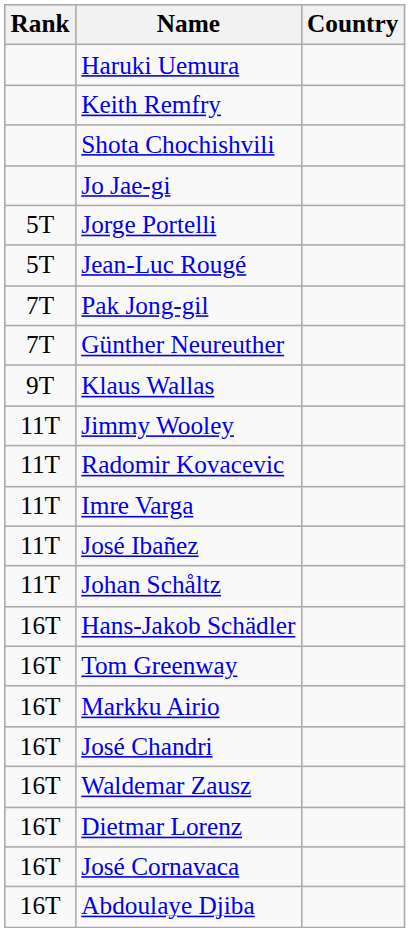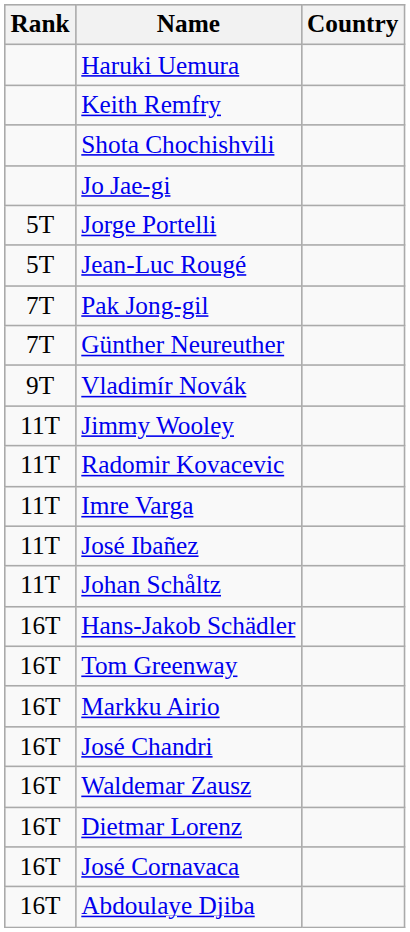 <table class="wikitable sortable" style="text-align:center">
 <tr>
 <th>Rank</th>
 <th>Name</th>
 <th>Country</th>
 </tr>
 <tr>
 <td></td>
 <td align="left"><a href='#'>Haruki Uemura</a></td>
 <td align="left"></td>
 </tr>
 <tr>
 <td></td>
 <td align="left"><a href='#'>Keith Remfry</a></td>
 <td align="left"></td>
 </tr>
 <tr>
 <td></td>
 <td align="left"><a href='#'>Shota Chochishvili</a></td>
 <td align="left"></td>
 </tr>
 <tr>
 <td></td>
 <td align="left"><a href='#'>Jo Jae-gi</a></td>
 <td align="left"></td>
 </tr>
 <tr>
 <td>5T</td>
 <td align="left"><a href='#'>Jorge Portelli</a></td>
 <td align="left"></td>
 </tr>
 <tr>
 <td>5T</td>
 <td align="left"><a href='#'>Jean-Luc Rougé</a></td>
 <td align="left"></td>
 </tr>
 <tr>
 <td>7T</td>
 <td align="left"><a href='#'>Pak Jong-gil</a></td>
 <td align="left"></td>
 </tr>
 <tr>
 <td>7T</td>
 <td align="left"><a href='#'>Günther Neureuther</a></td>
 <td align="left"></td>
 </tr>
 <tr>
 <td>9T</td>
-<td align="left"><a href='#'>Klaus Wallas</a></td>
+<td align="left"><a href='#'>Vladimír Novák</a></td>
 <td align="left"></td>
 </tr>
 <tr>
 <td>11T</td>
 <td align="left"><a href='#'>Jimmy Wooley</a></td>
 <td align="left"></td>
 </tr>
 <tr>
 <td>11T</td>
 <td align="left"><a href='#'>Radomir Kovacevic</a></td>
 <td align="left"></td>
 </tr>
 <tr>
 <td>11T</td>
 <td align="left"><a href='#'>Imre Varga</a></td>
 <td align="left"></td>
 </tr>
 <tr>
 <td>11T</td>
 <td align="left"><a href='#'>José Ibañez</a></td>
 <td align="left"></td>
 </tr>
 <tr>
 <td>11T</td>
 <td align="left"><a href='#'>Johan Schåltz</a></td>
 <td align="left"></td>
 </tr>
 <tr>
 <td>16T</td>
 <td align="left"><a href='#'>Hans-Jakob Schädler</a></td>
 <td align="left"></td>
 </tr>
 <tr>
 <td>16T</td>
 <td align="left"><a href='#'>Tom Greenway</a></td>
 <td align="left"></td>
 </tr>
 <tr>
 <td>16T</td>
 <td align="left"><a href='#'>Markku Airio</a></td>
 <td align="left"></td>
 </tr>
 <tr>
 <td>16T</td>
 <td align="left"><a href='#'>José Chandri</a></td>
 <td align="left"></td>
 </tr>
 <tr>
 <td>16T</td>
 <td align="left"><a href='#'>Waldemar Zausz</a></td>
 <td align="left"></td>
 </tr>
 <tr>
 <td>16T</td>
 <td align="left"><a href='#'>Dietmar Lorenz</a></td>
 <td align="left"></td>
 </tr>
 <tr>
 <td>16T</td>
 <td align="left"><a href='#'>José Cornavaca</a></td>
 <td align="left"></td>
 </tr>
 <tr>
 <td>16T</td>
 <td align="left"><a href='#'>Abdoulaye Djiba</a></td>
 <td align="left"></td>
 </tr>
 </table>
